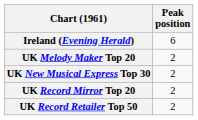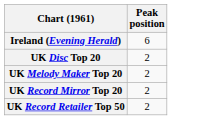 <table class="wikitable sortable plainrowheaders" style="text-align:center">
 <tr>
 <th>Chart (1961)</th>
 <th>Peak<br>position</th>
 </tr>
 <tr>
 <th scope="row">Ireland (<em><a href='#'>Evening Herald</a></em>)</th>
 <td>6</td>
 </tr>
 <tr>
-<th scope="row">UK <em><a href='#'>Melody Maker</a></em> Top 20</th>
+<th scope="row">UK <em><a href='#'>Disc</a></em> Top 20</th>
 <td>2</td>
 </tr>
 <tr>
-<th scope="row">UK <em><a href='#'>New Musical Express</a></em> Top 30</th>
+<th scope="row">UK <em><a href='#'>Melody Maker</a></em> Top 20</th>
 <td>2</td>
 </tr>
 <tr>
 <th scope="row">UK <em><a href='#'>Record Mirror</a></em> Top 20</th>
 <td>2</td>
 </tr>
 <tr>
 <th scope="row">UK <em><a href='#'>Record Retailer</a></em> Top 50</th>
 <td>2</td>
 </tr>
 </table>
